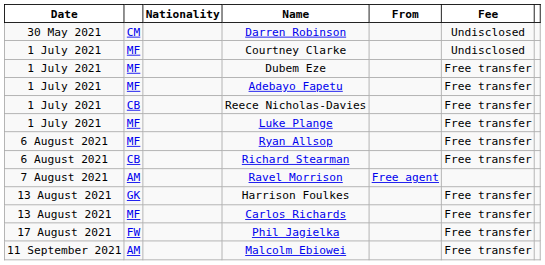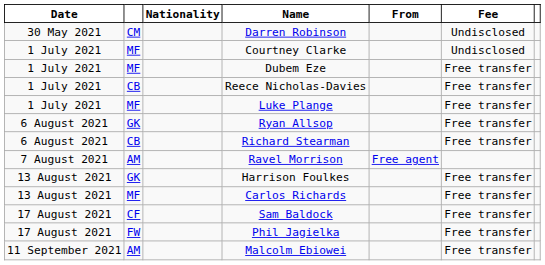 <table class="wikitable" style="text-align:center;">
 <tr>
 <th style="background:#ffffff;color:#000000;border:1px solid black;">Date</th>
 <th style="background:#ffffff;color:#000000;border:1px solid black;"></th>
 <th style="background:#ffffff;color:#000000;border:1px solid black;">Nationality</th>
 <th style="background:#ffffff;color:#000000;border:1px solid black;">Name</th>
 <th style="background:#ffffff;color:#000000;border:1px solid black;">From</th>
 <th style="background:#ffffff;color:#000000;border:1px solid black;">Fee</th>
 <th style="background:#ffffff;color:#000000;border:1px solid black;"></th>
 </tr>
 <tr>
 <td>30 May 2021</td>
 <td><a href='#'>CM</a></td>
 <td></td>
 <td><a href='#'>Darren Robinson</a></td>
 <td></td>
 <td>Undisclosed</td>
 <td></td>
 </tr>
 <tr>
 <td>1 July 2021</td>
 <td><a href='#'>MF</a></td>
 <td></td>
 <td>Courtney Clarke</td>
 <td></td>
 <td>Undisclosed</td>
 <td></td>
 </tr>
 <tr>
 <td>1 July 2021</td>
 <td><a href='#'>MF</a></td>
 <td></td>
 <td>Dubem Eze</td>
 <td></td>
 <td>Free transfer</td>
 <td></td>
 </tr>
 <tr>
 <td>1 July 2021</td>
-<td><a href='#'>MF</a></td>
-<td></td>
-<td><a href='#'>Adebayo Fapetu</a></td>
-<td></td>
-<td>Free transfer</td>
-<td></td>
-</tr>
-<tr>
-<td>1 July 2021</td>
 <td><a href='#'>CB</a></td>
 <td></td>
 <td>Reece Nicholas-Davies</td>
 <td></td>
 <td>Free transfer</td>
 <td></td>
 </tr>
 <tr>
 <td>1 July 2021</td>
 <td><a href='#'>MF</a></td>
 <td></td>
 <td><a href='#'>Luke Plange</a></td>
 <td></td>
 <td>Free transfer</td>
 <td></td>
 </tr>
 <tr>
 <td>6 August 2021</td>
-<td><a href='#'>MF</a></td>
+<td><a href='#'>GK</a></td>
 <td></td>
 <td><a href='#'>Ryan Allsop</a></td>
 <td></td>
 <td>Free transfer</td>
 <td></td>
 </tr>
 <tr>
 <td>6 August 2021</td>
 <td><a href='#'>CB</a></td>
 <td></td>
 <td><a href='#'>Richard Stearman</a></td>
 <td></td>
 <td>Free transfer</td>
 <td></td>
 </tr>
 <tr>
 <td>7 August 2021</td>
 <td><a href='#'>AM</a></td>
 <td></td>
 <td><a href='#'>Ravel Morrison</a></td>
 <td><a href='#'>Free agent</a></td>
 <td></td>
 <td></td>
 </tr>
 <tr>
 <td>13 August 2021</td>
 <td><a href='#'>GK</a></td>
 <td></td>
 <td>Harrison Foulkes</td>
 <td></td>
 <td>Free transfer</td>
 <td></td>
 </tr>
 <tr>
 <td>13 August 2021</td>
 <td><a href='#'>MF</a></td>
 <td></td>
 <td><a href='#'>Carlos Richards</a></td>
 <td></td>
 <td>Free transfer</td>
 <td></td>
 </tr>
 <tr>
 <td>17 August 2021</td>
+<td><a href='#'>CF</a></td>
+<td></td>
+<td><a href='#'>Sam Baldock</a></td>
+<td></td>
+<td>Free transfer</td>
+<td></td>
+</tr>
+<tr>
+<td>17 August 2021</td>
 <td><a href='#'>FW</a></td>
 <td></td>
 <td><a href='#'>Phil Jagielka</a></td>
 <td></td>
 <td>Free transfer</td>
 <td></td>
 </tr>
 <tr>
 <td>11 September 2021</td>
 <td><a href='#'>AM</a></td>
 <td></td>
 <td><a href='#'>Malcolm Ebiowei</a></td>
 <td></td>
 <td>Free transfer</td>
 <td></td>
 </tr>
 </table>
